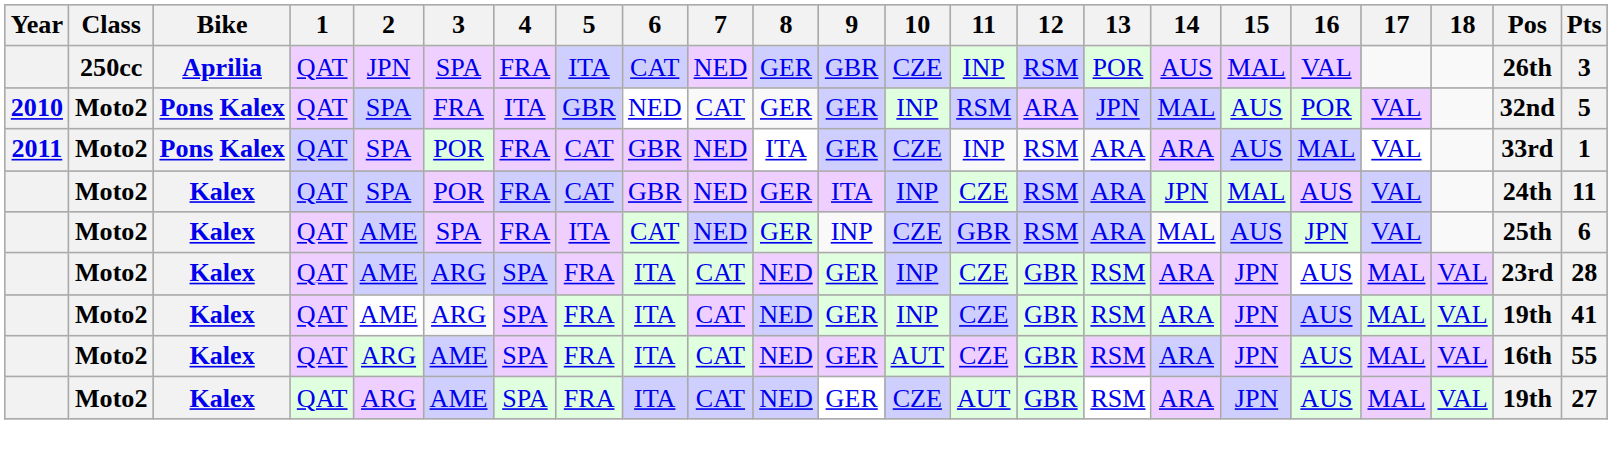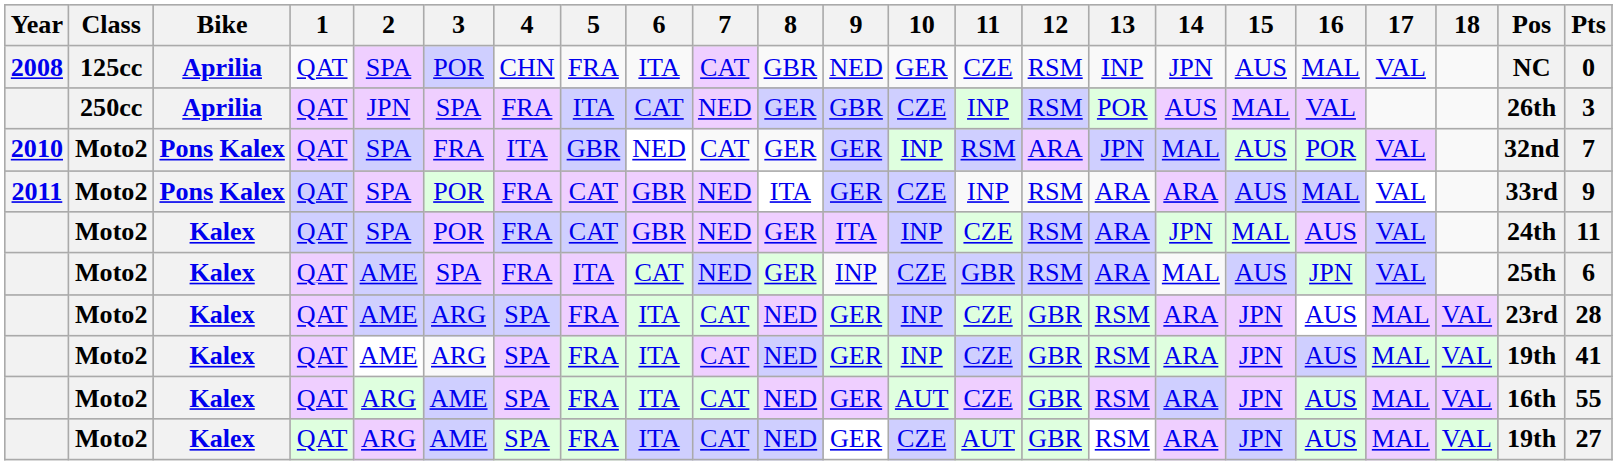 <table class="wikitable" style="text-align:center;">
 <tr>
 <th>Year</th>
 <th>Class</th>
 <th>Bike</th>
 <th>1</th>
 <th>2</th>
 <th>3</th>
 <th>4</th>
 <th>5</th>
 <th>6</th>
 <th>7</th>
 <th>8</th>
 <th>9</th>
 <th>10</th>
 <th>11</th>
 <th>12</th>
 <th>13</th>
 <th>14</th>
 <th>15</th>
 <th>16</th>
 <th>17</th>
 <th>18</th>
 <th>Pos</th>
 <th>Pts</th>
+</tr>
+<tr>
+<th><a href='#'>2008</a></th>
+<th>125cc</th>
+<th><a href='#'>Aprilia</a></th>
+<td><a href='#'>QAT</a></td>
+<td style="background:#EFCFFF;"><a href='#'>SPA</a><br></td>
+<td style="background:#CFCFFF;"><a href='#'>POR</a><br></td>
+<td><a href='#'>CHN</a></td>
+<td><a href='#'>FRA</a></td>
+<td><a href='#'>ITA</a></td>
+<td style="background:#EFCFFF;"><a href='#'>CAT</a><br></td>
+<td><a href='#'>GBR</a></td>
+<td><a href='#'>NED</a></td>
+<td><a href='#'>GER</a></td>
+<td><a href='#'>CZE</a></td>
+<td><a href='#'>RSM</a></td>
+<td><a href='#'>INP</a></td>
+<td><a href='#'>JPN</a></td>
+<td><a href='#'>AUS</a></td>
+<td><a href='#'>MAL</a></td>
+<td><a href='#'>VAL</a></td>
+<td></td>
+<th>NC</th>
+<th>0</th>
 </tr>
 <tr>
 <th></th>
 <th>250cc</th>
 <th><a href='#'>Aprilia</a></th>
 <td style="background:#EFCFFF;"><a href='#'>QAT</a><br></td>
 <td style="background:#EFCFFF;"><a href='#'>JPN</a><br></td>
 <td style="background:#EFCFFF;"><a href='#'>SPA</a><br></td>
 <td style="background:#EFCFFF;"><a href='#'>FRA</a><br></td>
 <td style="background:#CFCFFF;"><a href='#'>ITA</a><br></td>
 <td style="background:#CFCFFF;"><a href='#'>CAT</a><br></td>
 <td style="background:#EFCFFF;"><a href='#'>NED</a><br></td>
 <td style="background:#CFCFFF;"><a href='#'>GER</a><br></td>
 <td style="background:#CFCFFF;"><a href='#'>GBR</a><br></td>
 <td style="background:#CFCFFF;"><a href='#'>CZE</a><br></td>
 <td style="background:#DFFFDF;"><a href='#'>INP</a><br></td>
 <td style="background:#CFCFFF;"><a href='#'>RSM</a><br></td>
 <td style="background:#DFFFDF;"><a href='#'>POR</a><br></td>
 <td style="background:#EFCFFF;"><a href='#'>AUS</a><br></td>
 <td style="background:#EFCFFF;"><a href='#'>MAL</a><br></td>
 <td style="background:#EFCFFF;"><a href='#'>VAL</a><br></td>
 <td></td>
 <td></td>
 <th>26th</th>
 <th>3</th>
 </tr>
 <tr>
 <th><a href='#'>2010</a></th>
 <th>Moto2</th>
 <th><a href='#'>Pons</a> <a href='#'>Kalex</a></th>
 <td style="background:#EFCFFF;"><a href='#'>QAT</a><br></td>
 <td style="background:#CFCFFF;"><a href='#'>SPA</a><br></td>
 <td style="background:#EFCFFF;"><a href='#'>FRA</a><br></td>
 <td style="background:#EFCFFF;"><a href='#'>ITA</a><br></td>
 <td style="background:#CFCFFF;"><a href='#'>GBR</a><br></td>
 <td style="background:#FFFFFF;"><a href='#'>NED</a><br></td>
 <td><a href='#'>CAT</a></td>
 <td><a href='#'>GER</a></td>
 <td style="background:#CFCFFF;"><a href='#'>GER</a><br></td>
 <td style="background:#DFFFDF;"><a href='#'>INP</a><br></td>
 <td style="background:#CFCFFF;"><a href='#'>RSM</a><br></td>
 <td style="background:#EFCFFF;"><a href='#'>ARA</a><br></td>
 <td style="background:#CFCFFF;"><a href='#'>JPN</a><br></td>
 <td style="background:#CFCFFF;"><a href='#'>MAL</a><br></td>
 <td style="background:#DFFFDF;"><a href='#'>AUS</a><br></td>
 <td style="background:#DFFFDF;"><a href='#'>POR</a><br></td>
 <td style="background:#EFCFFF;"><a href='#'>VAL</a><br></td>
 <td></td>
 <th>32nd</th>
-<th>5</th>
+<th>7</th>
 </tr>
 <tr>
 <th><a href='#'>2011</a></th>
 <th>Moto2</th>
 <th><a href='#'>Pons</a> <a href='#'>Kalex</a></th>
 <td style="background:#CFCFFF;"><a href='#'>QAT</a><br></td>
 <td style="background:#EFCFFF;"><a href='#'>SPA</a><br></td>
 <td style="background:#DFFFDF;"><a href='#'>POR</a><br></td>
 <td style="background:#EFCFFF;"><a href='#'>FRA</a><br></td>
 <td style="background:#EFCFFF;"><a href='#'>CAT</a><br></td>
 <td style="background:#EFCFFF;"><a href='#'>GBR</a><br></td>
 <td style="background:#EFCFFF;"><a href='#'>NED</a><br></td>
 <td style="background:#FFFFFF;"><a href='#'>ITA</a><br></td>
 <td style="background:#CFCFFF;"><a href='#'>GER</a><br></td>
 <td style="background:#CFCFFF;"><a href='#'>CZE</a><br></td>
 <td><a href='#'>INP</a></td>
 <td><a href='#'>RSM</a></td>
 <td><a href='#'>ARA</a></td>
 <td style="background:#efcfff;"><a href='#'>ARA</a><br></td>
 <td style="background:#CFCFFF;"><a href='#'>AUS</a><br></td>
 <td style="background:#CFCFFF;"><a href='#'>MAL</a><br></td>
 <td style="background:#FFFFFF;"><a href='#'>VAL</a><br></td>
 <td></td>
 <th>33rd</th>
-<th>1</th>
+<th>9</th>
 </tr>
 <tr>
 <th></th>
 <th>Moto2</th>
 <th><a href='#'>Kalex</a></th>
 <td style="background:#CFCFFF;"><a href='#'>QAT</a><br></td>
 <td style="background:#CFCFFF;"><a href='#'>SPA</a><br></td>
 <td style="background:#EFCFFF;"><a href='#'>POR</a><br></td>
 <td style="background:#CFCFFF;"><a href='#'>FRA</a><br></td>
 <td style="background:#CFCFFF;"><a href='#'>CAT</a><br></td>
 <td style="background:#EFCFFF;"><a href='#'>GBR</a><br></td>
 <td style="background:#EFCFFF;"><a href='#'>NED</a><br></td>
 <td style="background:#EFCFFF;"><a href='#'>GER</a><br></td>
 <td style="background:#EFCFFF;"><a href='#'>ITA</a><br></td>
 <td style="background:#CFCFFF;"><a href='#'>INP</a><br></td>
 <td style="background:#DFFFDF;"><a href='#'>CZE</a><br></td>
 <td style="background:#CFCFFF;"><a href='#'>RSM</a><br></td>
 <td style="background:#CFCFFF;"><a href='#'>ARA</a><br></td>
 <td style="background:#DFFFDF;"><a href='#'>JPN</a><br></td>
 <td style="background:#DFFFDF;"><a href='#'>MAL</a><br></td>
 <td style="background:#EFCFFF;"><a href='#'>AUS</a><br></td>
 <td style="background:#CFCFFF;"><a href='#'>VAL</a><br></td>
 <td></td>
 <th>24th</th>
 <th>11</th>
 </tr>
 <tr>
 <th></th>
 <th>Moto2</th>
 <th><a href='#'>Kalex</a></th>
 <td style="background:#EFCFFF;"><a href='#'>QAT</a><br></td>
 <td style="background:#CFCFFF;"><a href='#'>AME</a><br></td>
 <td style="background:#EFCFFF;"><a href='#'>SPA</a><br></td>
 <td style="background:#EFCFFF;"><a href='#'>FRA</a><br></td>
 <td style="background:#EFCFFF;"><a href='#'>ITA</a><br></td>
 <td style="background:#DFFFDF;"><a href='#'>CAT</a><br></td>
 <td style="background:#CFCFFF;"><a href='#'>NED</a><br></td>
 <td style="background:#DFFFDF;"><a href='#'>GER</a><br></td>
 <td><a href='#'>INP</a><br></td>
 <td style="background:#CFCFFF;"><a href='#'>CZE</a><br></td>
 <td style="background:#CFCFFF;"><a href='#'>GBR</a><br></td>
 <td style="background:#CFCFFF;"><a href='#'>RSM</a><br></td>
 <td style="background:#CFCFFF;"><a href='#'>ARA</a><br></td>
 <td><a href='#'>MAL</a><br></td>
 <td style="background:#CFCFFF;"><a href='#'>AUS</a><br></td>
 <td style="background:#DFFFDF;"><a href='#'>JPN</a><br></td>
 <td style="background:#CFCFFF;"><a href='#'>VAL</a><br></td>
 <td></td>
 <th>25th</th>
 <th>6</th>
 </tr>
 <tr>
 <th></th>
 <th>Moto2</th>
 <th><a href='#'>Kalex</a></th>
 <td style="background:#EFCFFF;"><a href='#'>QAT</a><br></td>
 <td style="background:#cfcfff;"><a href='#'>AME</a><br></td>
 <td style="background:#cfcfff;"><a href='#'>ARG</a><br></td>
 <td style="background:#cfcfff;"><a href='#'>SPA</a><br></td>
 <td style="background:#EFCFFF;"><a href='#'>FRA</a><br></td>
 <td style="background:#DFFFDF;"><a href='#'>ITA</a><br></td>
 <td style="background:#DFFFDF;"><a href='#'>CAT</a><br></td>
 <td style="background:#EFCFFF;"><a href='#'>NED</a><br></td>
 <td style="background:#DFFFDF;"><a href='#'>GER</a><br></td>
 <td style="background:#cfcfff;"><a href='#'>INP</a><br></td>
 <td style="background:#DFFFDF;"><a href='#'>CZE</a><br></td>
 <td style="background:#DFFFDF;"><a href='#'>GBR</a><br></td>
 <td style="background:#DFFFDF;"><a href='#'>RSM</a><br></td>
 <td style="background:#efcfff;"><a href='#'>ARA</a><br></td>
 <td style="background:#efcfff;"><a href='#'>JPN</a><br></td>
 <td style="background:#ffffff;"><a href='#'>AUS</a><br></td>
 <td style="background:#efcfff;"><a href='#'>MAL</a><br></td>
 <td style="background:#efcfff;"><a href='#'>VAL</a><br></td>
 <th>23rd</th>
 <th>28</th>
 </tr>
 <tr>
 <th></th>
 <th>Moto2</th>
 <th><a href='#'>Kalex</a></th>
 <td style="background:#efcfff;"><a href='#'>QAT</a><br></td>
 <td style="background:#ffffff;"><a href='#'>AME</a><br></td>
 <td><a href='#'>ARG</a></td>
 <td style="background:#efcfff;"><a href='#'>SPA</a><br></td>
 <td style="background:#DFFFDF;"><a href='#'>FRA</a><br></td>
 <td style="background:#DFFFDF;"><a href='#'>ITA</a><br></td>
 <td style="background:#efcfff;"><a href='#'>CAT</a><br></td>
 <td style="background:#cfcfff;"><a href='#'>NED</a><br></td>
 <td style="background:#DFFFDF;"><a href='#'>GER</a><br></td>
 <td style="background:#DFFFDF;"><a href='#'>INP</a><br></td>
 <td style="background:#cfcfff;"><a href='#'>CZE</a><br></td>
 <td style="background:#DFFFDF;"><a href='#'>GBR</a><br></td>
 <td style="background:#DFFFDF;"><a href='#'>RSM</a><br></td>
 <td style="background:#DFFFDF;"><a href='#'>ARA</a><br></td>
 <td style="background:#efcfff;"><a href='#'>JPN</a><br></td>
 <td style="background:#cfcfff;"><a href='#'>AUS</a><br></td>
 <td style="background:#DFFFDF;"><a href='#'>MAL</a><br></td>
 <td style="background:#DFFFDF;"><a href='#'>VAL</a><br></td>
 <th>19th</th>
 <th>41</th>
 </tr>
 <tr>
 <th></th>
 <th>Moto2</th>
 <th><a href='#'>Kalex</a></th>
 <td style="background:#efcfff;"><a href='#'>QAT</a><br></td>
 <td style="background:#dfffdf;"><a href='#'>ARG</a><br></td>
 <td style="background:#cfcfff;"><a href='#'>AME</a><br></td>
 <td style="background:#efcfff;"><a href='#'>SPA</a><br></td>
 <td style="background:#dfffdf;"><a href='#'>FRA</a><br></td>
 <td style="background:#dfffdf;"><a href='#'>ITA</a><br></td>
 <td style="background:#dfffdf;"><a href='#'>CAT</a><br></td>
 <td style="background:#efcfff;"><a href='#'>NED</a><br></td>
 <td style="background:#efcfff;"><a href='#'>GER</a><br></td>
 <td style="background:#dfffdf;"><a href='#'>AUT</a><br></td>
 <td style="background:#efcfff;"><a href='#'>CZE</a><br></td>
 <td style="background:#dfffdf;"><a href='#'>GBR</a><br></td>
 <td style="background:#efcfff;"><a href='#'>RSM</a><br></td>
 <td style="background:#cfcfff;"><a href='#'>ARA</a><br></td>
 <td style="background:#efcfff;"><a href='#'>JPN</a><br></td>
 <td style="background:#dfffdf;"><a href='#'>AUS</a><br></td>
 <td style="background:#efcfff;"><a href='#'>MAL</a><br></td>
 <td style="background:#efcfff;"><a href='#'>VAL</a><br></td>
 <th>16th</th>
 <th>55</th>
 </tr>
 <tr>
 <th></th>
 <th>Moto2</th>
 <th><a href='#'>Kalex</a></th>
 <td style="background:#dfffdf;"><a href='#'>QAT</a><br></td>
 <td style="background:#efcfff;"><a href='#'>ARG</a><br></td>
 <td style="background:#cfcfff;"><a href='#'>AME</a><br></td>
 <td style="background:#dfffdf;"><a href='#'>SPA</a><br></td>
 <td style="background:#dfffdf;"><a href='#'>FRA</a><br></td>
 <td style="background:#cfcfff;"><a href='#'>ITA</a><br></td>
 <td style="background:#cfcfff;"><a href='#'>CAT</a><br></td>
 <td style="background:#cfcfff;"><a href='#'>NED</a><br></td>
 <td style="background:#ffffff;"><a href='#'>GER</a><br></td>
 <td style="background:#cfcfff;"><a href='#'>CZE</a><br></td>
 <td style="background:#dfffdf;"><a href='#'>AUT</a><br></td>
 <td style="background:#dfffdf;"><a href='#'>GBR</a><br></td>
 <td style="background:#ffffff;"><a href='#'>RSM</a><br></td>
 <td style="background:#efcfff;"><a href='#'>ARA</a><br></td>
 <td style="background:#cfcfff;"><a href='#'>JPN</a><br></td>
 <td style="background:#dfffdf;"><a href='#'>AUS</a><br></td>
 <td style="background:#efcfff;"><a href='#'>MAL</a><br></td>
 <td style="background:#dfffdf;"><a href='#'>VAL</a><br></td>
 <th>19th</th>
 <th>27</th>
 </tr>
 </table>
